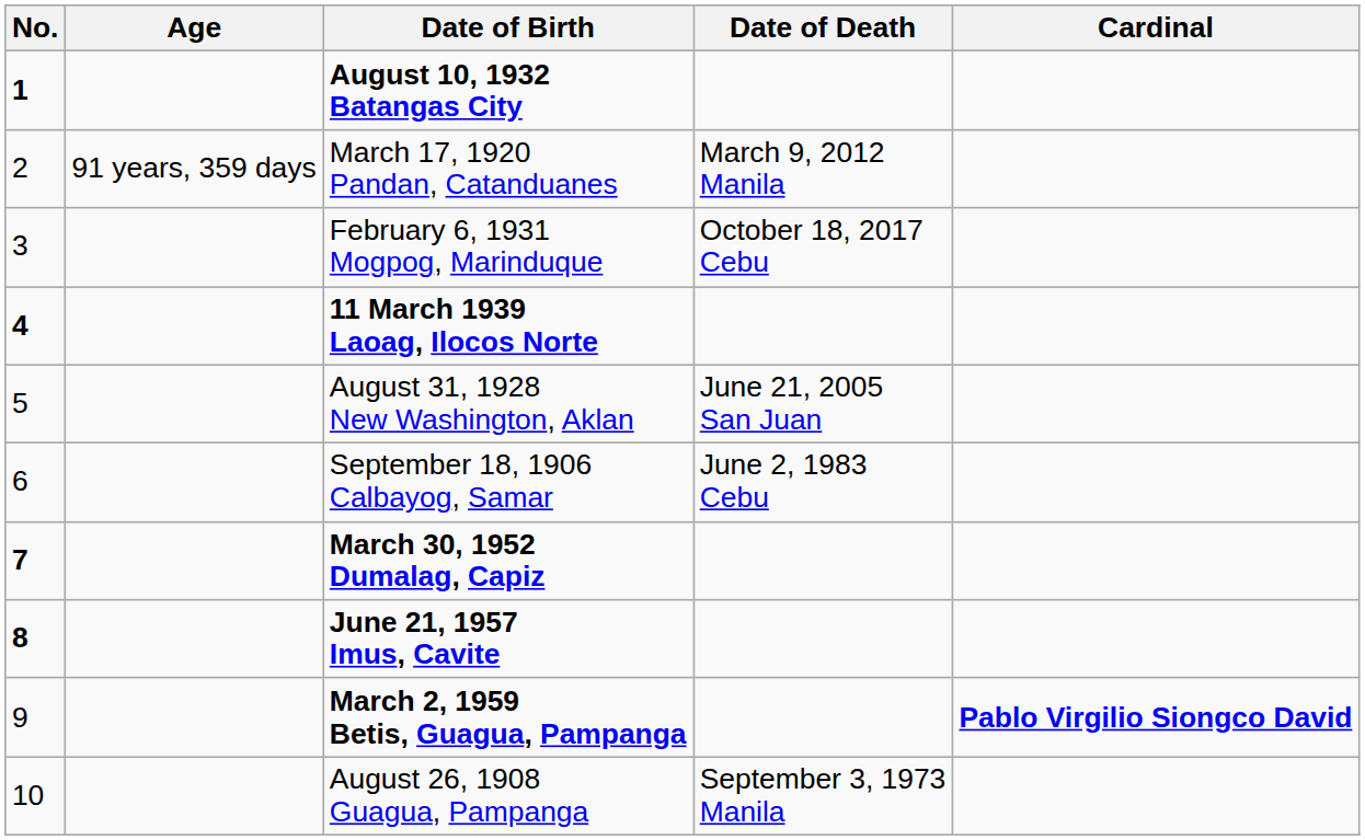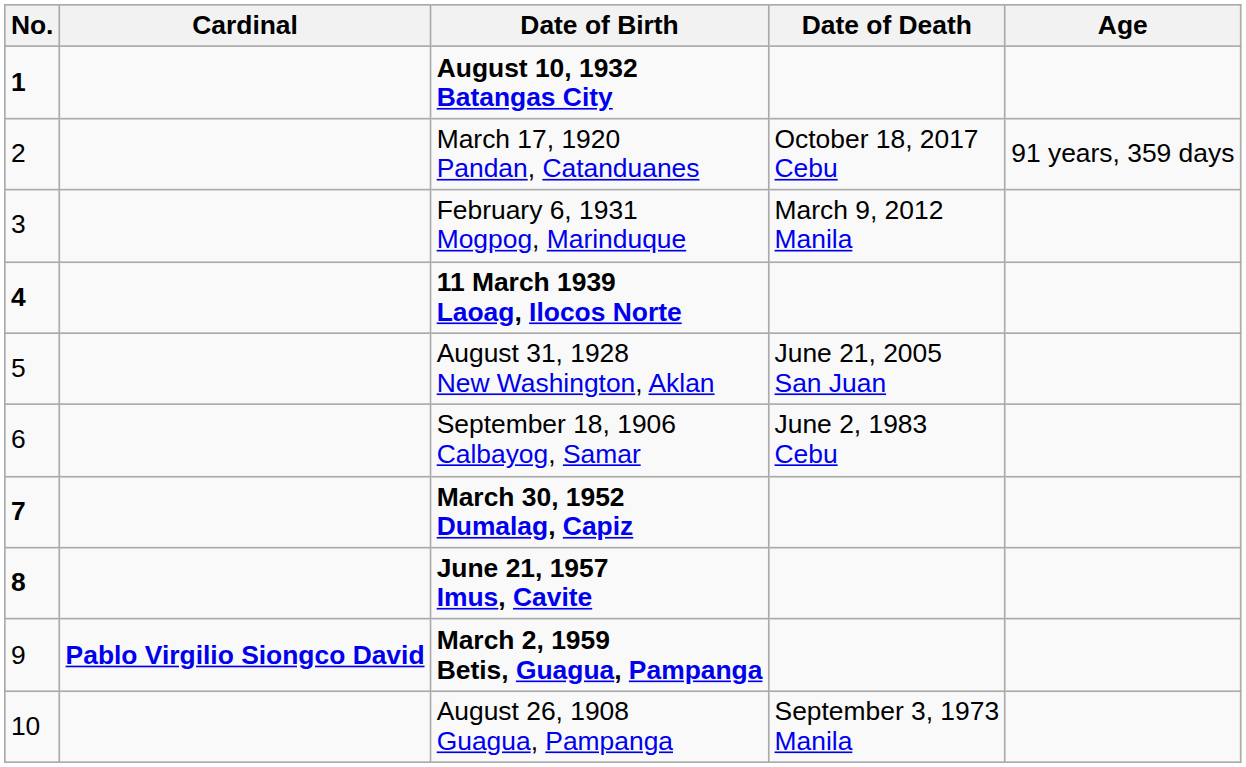 <table class="wikitable sortable">
 <tr>
 <th {{>No.</th>
-<th {{r>Age</th>
+<th {{>Cardinal</th>
 <th {{>Date of Birth</th>
 <th>Date of Death</th>
-<th {{>Cardinal</th>
+<th {{r>Age</th>
 </tr>
 <tr>
 <td><strong>1</strong></td>
 <td><strong></strong></td>
 <td><strong>	August 10, 1932 <br><a href='#'>Batangas City</a></strong></td>
 <td></td>
 <td><strong></strong></td>
 </tr>
 <tr>
 <td>2</td>
+<td></td>
+<td>March 17, 1920<br><a href='#'>Pandan</a>, <a href='#'>Catanduanes</a></td>
+<td>October 18, 2017<br><a href='#'>Cebu</a></td>
 <td>91 years, 359 days</td>
-<td>March 17, 1920<br><a href='#'>Pandan</a>, <a href='#'>Catanduanes</a></td>
-<td>March 9, 2012 <br><a href='#'>Manila</a></td>
-<td></td>
 </tr>
 <tr>
 <td>3</td>
 <td></td>
 <td>February 6, 1931<br><a href='#'>Mogpog</a>, <a href='#'>Marinduque</a></td>
-<td>October 18, 2017<br><a href='#'>Cebu</a></td>
+<td>March 9, 2012 <br><a href='#'>Manila</a></td>
 <td></td>
 </tr>
 <tr>
 <td><strong>4</strong></td>
 <td><strong></strong></td>
 <td><strong>11 March 1939<br><a href='#'>Laoag</a>, <a href='#'>Ilocos Norte</a></strong></td>
 <td></td>
 <td><strong></strong></td>
 </tr>
 <tr>
 <td>5</td>
 <td></td>
 <td>August 31, 1928<br><a href='#'>New Washington</a>, <a href='#'>Aklan</a></td>
 <td>June 21, 2005<br><a href='#'>San Juan</a></td>
 <td></td>
 </tr>
 <tr>
 <td>6</td>
 <td></td>
 <td>September 18, 1906<br><a href='#'>Calbayog</a>, <a href='#'>Samar</a></td>
 <td>June 2, 1983<br><a href='#'>Cebu</a></td>
 <td></td>
 </tr>
 <tr>
 <td><strong>7</strong></td>
 <td><strong></strong></td>
 <td><strong>March 30, 1952 <br><a href='#'>Dumalag</a>, <a href='#'>Capiz</a></strong></td>
 <td></td>
 <td><strong></strong></td>
 </tr>
 <tr>
 <td><strong>8</strong></td>
 <td><strong></strong></td>
 <td><strong>June 21, 1957<br><a href='#'>Imus</a>, <a href='#'>Cavite</a></strong></td>
 <td></td>
 <td><strong></strong></td>
 </tr>
 <tr>
 <td>9</td>
-<td><strong></strong></td>
+<td><a href='#'><strong>Pablo Virgilio Siongco David</strong></a></td>
 <td><strong>March 2, 1959 <br>Betis, <a href='#'>Guagua</a>, <a href='#'>Pampanga</a></strong></td>
 <td></td>
-<td><a href='#'><strong>Pablo Virgilio Siongco David</strong></a></td>
+<td><strong></strong></td>
 </tr>
 <tr>
 <td>10</td>
 <td></td>
 <td>August 26, 1908<br><a href='#'>Guagua</a>, <a href='#'>Pampanga</a></td>
 <td>September 3, 1973 <br><a href='#'>Manila</a></td>
 <td></td>
 </tr>
 </table>
